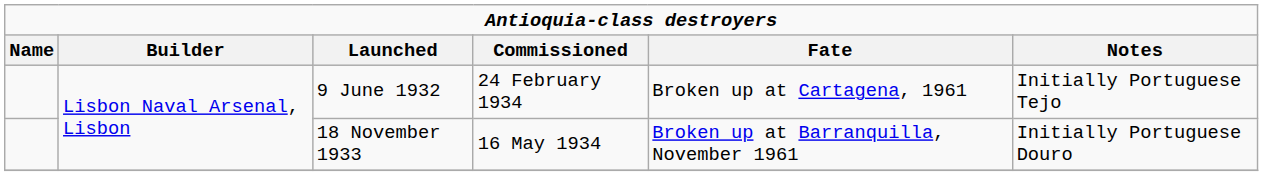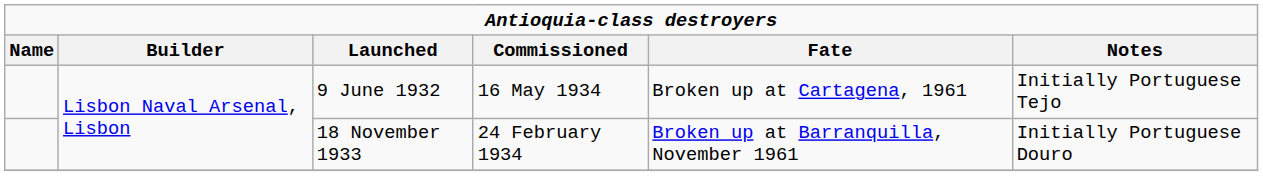 <table class="wikitable" align="center">
 <tr>
 <td align="center" colspan=6><strong><em>Antioquia<em>-class destroyers<strong></td>
 </tr>
 <tr>
 <th align="center">Name</th>
 <th align="center">Builder</th>
 <th align="center">Launched</th>
 <th align="center">Commissioned</th>
 <th align="center">Fate</th>
 <th align="center">Notes</th>
 </tr>
 <tr>
 <td></td>
 <td rowspan=2><a href='#'>Lisbon Naval Arsenal</a>, <a href='#'>Lisbon</a></td>
 <td>9 June 1932</td>
-<td>24 February 1934</td>
+<td>16 May 1934</td>
 <td>Broken up at <a href='#'>Cartagena</a>, 1961</td>
 <td>Initially Portuguese </em>Tejo<em></td>
 </tr>
 <tr>
 <td></td>
 <td>18 November 1933</td>
-<td>16 May 1934</td>
+<td>24 February 1934</td>
 <td><a href='#'>Broken up</a> at <a href='#'>Barranquilla</a>, November 1961</td>
 <td>Initially Portuguese </em>Douro<em></td>
 </tr>
 <tr>
 </tr>
 </table>
